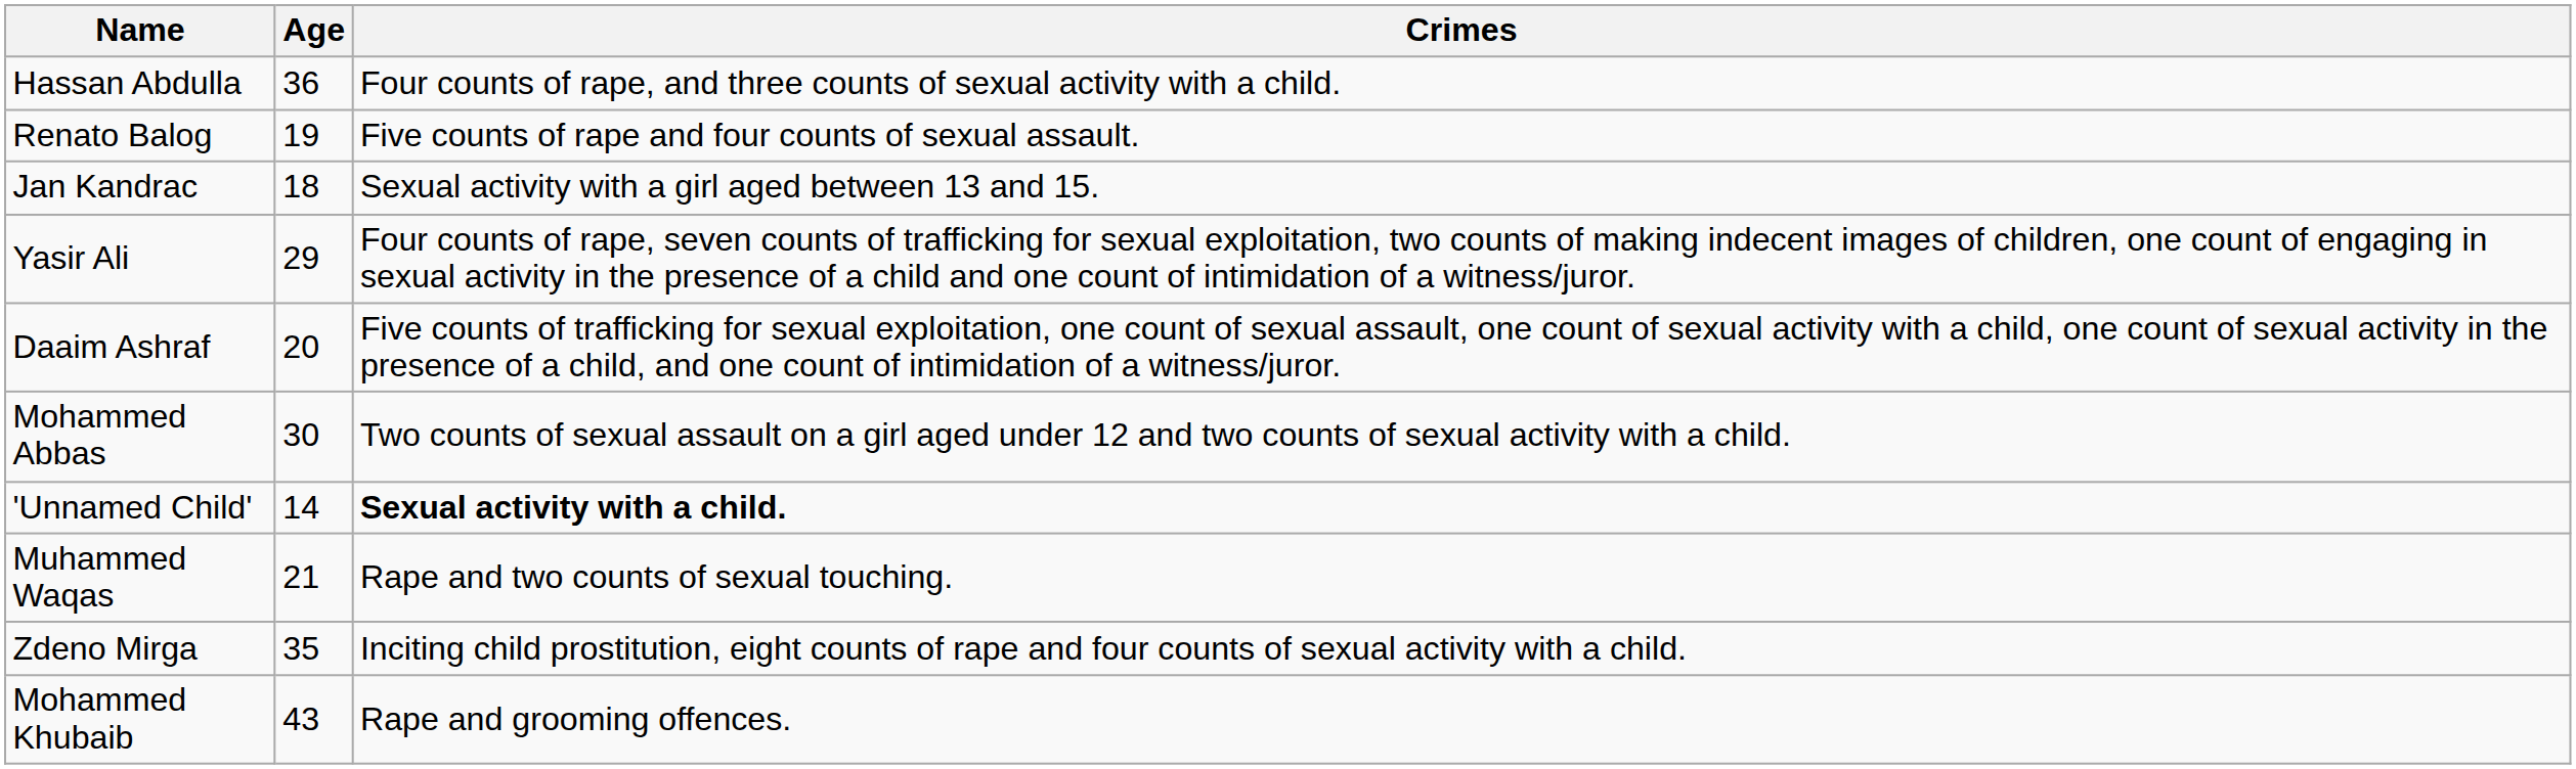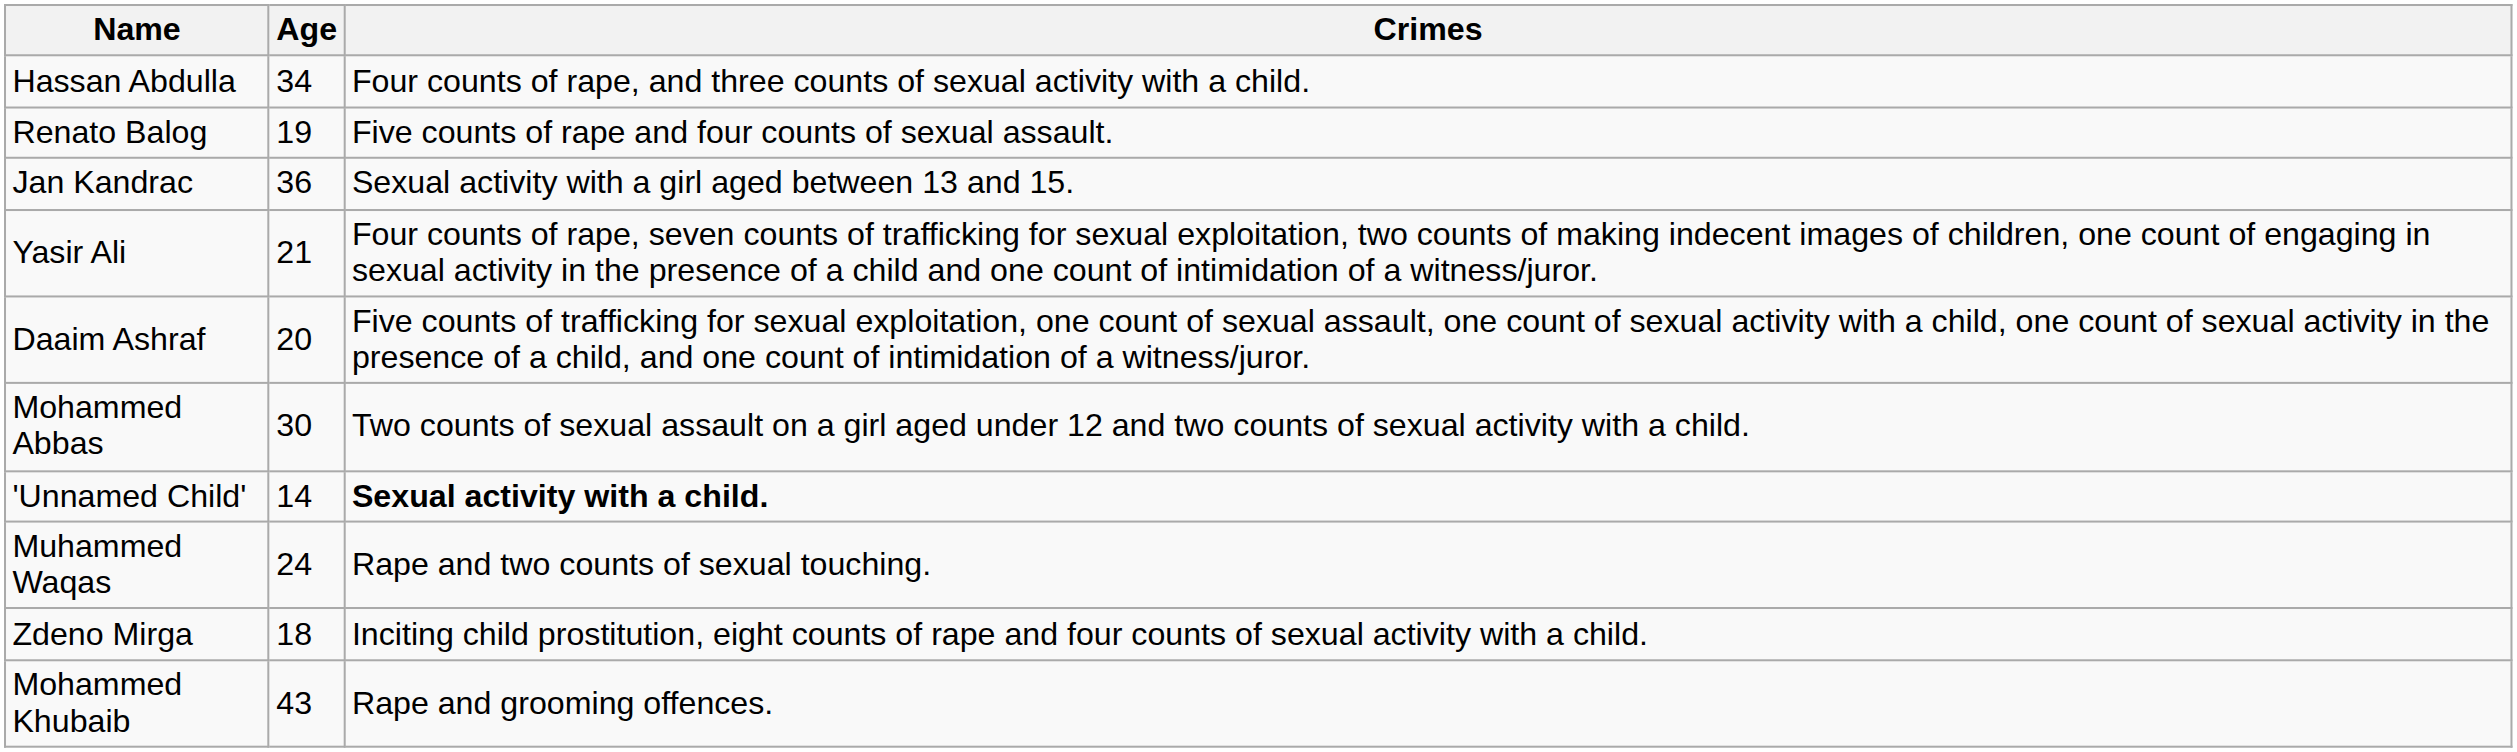 <table class="wikitable">
 <tr>
 <th>Name</th>
 <th>Age</th>
 <th>Crimes</th>
 </tr>
 <tr>
 <td>Hassan Abdulla</td>
-<td>36</td>
+<td>34</td>
 <td>Four counts of rape, and three counts of sexual activity with a child.</td>
 </tr>
 <tr>
 <td>Renato Balog</td>
 <td>19</td>
 <td>Five counts of rape and four counts of sexual assault.</td>
 </tr>
 <tr>
 <td>Jan Kandrac</td>
-<td>18</td>
+<td>36</td>
 <td>Sexual activity with a girl aged between 13 and 15.</td>
 </tr>
 <tr>
 <td>Yasir Ali</td>
-<td>29</td>
+<td>21</td>
 <td>Four counts of rape, seven counts of trafficking for sexual exploitation, two counts of making indecent images of children, one count of engaging in sexual activity in the presence of a child and one count of intimidation of a witness/juror.</td>
 </tr>
 <tr>
 <td>Daaim Ashraf</td>
 <td>20</td>
 <td>Five counts of trafficking for sexual exploitation, one count of sexual assault, one count of sexual activity with a child, one count of sexual activity in the presence of a child, and one count of intimidation of a witness/juror.</td>
 </tr>
 <tr>
 <td>Mohammed Abbas</td>
 <td>30</td>
 <td>Two counts of sexual assault on a girl aged under 12 and two counts of sexual activity with a child.</td>
 </tr>
 <tr>
 <td>'Unnamed Child'</td>
 <td>14</td>
 <td><strong>Sexual activity with a child.</strong></td>
 </tr>
 <tr>
 <td>Muhammed Waqas</td>
-<td>21</td>
+<td>24</td>
 <td>Rape and two counts of sexual touching.</td>
 </tr>
 <tr>
 <td>Zdeno Mirga</td>
-<td>35</td>
+<td>18</td>
 <td>Inciting child prostitution, eight counts of rape and four counts of sexual activity with a child.</td>
 </tr>
 <tr>
 <td>Mohammed Khubaib</td>
 <td>43</td>
 <td>Rape and grooming offences.</td>
 </tr>
 </table>
